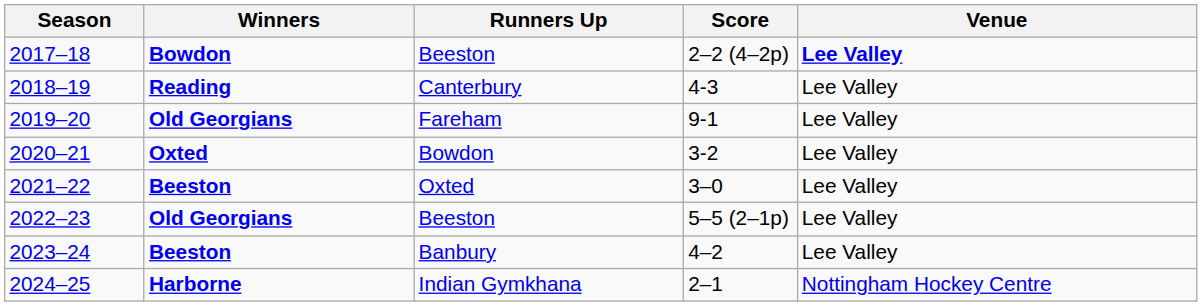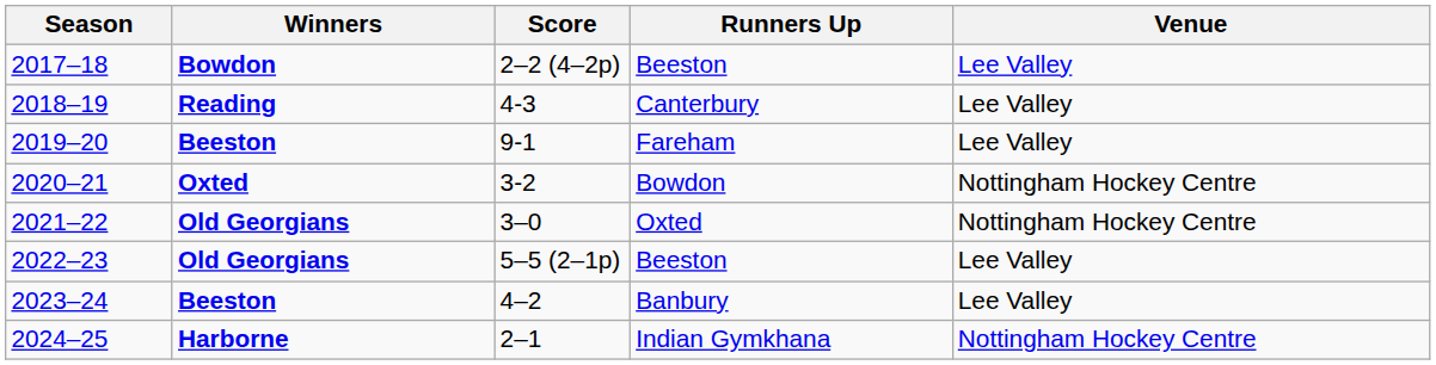 <table class="wikitable sortable">
 <tr>
 <th width=100>Season</th>
 <th width=200>Winners</th>
+<th width=80>Score</th>
 <th width=200>Runners Up</th>
-<th width=80>Score</th>
 <th width=300>Venue</th>
 </tr>
 <tr>
 <td><a href='#'>2017–18</a></td>
 <td><strong><a href='#'>Bowdon</a></strong></td>
+<td>2–2 (4–2p)</td>
 <td><a href='#'>Beeston</a></td>
-<td>2–2 (4–2p)</td>
-<td><strong><a href='#'>Lee Valley</a></strong></td>
+<td><a href='#'>Lee Valley</a></td>
 </tr>
 <tr>
 <td><a href='#'>2018–19</a></td>
 <td><strong><a href='#'>Reading</a></strong> </td>
+<td>4-3</td>
 <td><a href='#'>Canterbury</a></td>
-<td>4-3</td>
 <td>Lee Valley</td>
 </tr>
 <tr>
 <td><a href='#'>2019–20</a></td>
-<td><strong><a href='#'>Old Georgians</a></strong></td>
+<td><strong><a href='#'>Beeston</a></strong></td>
+<td>9-1 </td>
 <td><a href='#'>Fareham</a></td>
-<td>9-1 </td>
 <td>Lee Valley</td>
 </tr>
 <tr>
 <td><a href='#'>2020–21</a></td>
 <td><strong><a href='#'>Oxted</a></strong></td>
+<td>3-2</td>
 <td><a href='#'>Bowdon</a></td>
-<td>3-2</td>
-<td>Lee Valley</td>
+<td>Nottingham Hockey Centre</td>
 </tr>
 <tr>
 <td><a href='#'>2021–22</a></td>
-<td><strong><a href='#'>Beeston</a></strong></td>
+<td><strong><a href='#'>Old Georgians</a></strong></td>
+<td>3–0</td>
 <td><a href='#'>Oxted</a></td>
-<td>3–0</td>
-<td>Lee Valley</td>
+<td>Nottingham Hockey Centre</td>
 </tr>
 <tr>
 <td><a href='#'>2022–23</a></td>
 <td><strong><a href='#'>Old Georgians</a></strong></td>
+<td>5–5 (2–1p)</td>
 <td><a href='#'>Beeston</a></td>
-<td>5–5 (2–1p)</td>
 <td>Lee Valley</td>
 </tr>
 <tr>
 <td><a href='#'>2023–24</a></td>
 <td><strong><a href='#'>Beeston</a></strong></td>
+<td>4–2</td>
 <td><a href='#'>Banbury</a></td>
-<td>4–2</td>
 <td>Lee Valley</td>
 </tr>
 <tr>
 <td><a href='#'>2024–25</a></td>
 <td><strong><a href='#'>Harborne</a></strong></td>
+<td>2–1</td>
 <td><a href='#'>Indian Gymkhana</a></td>
-<td>2–1</td>
 <td><a href='#'>Nottingham Hockey Centre</a></td>
 </tr>
 </table>
